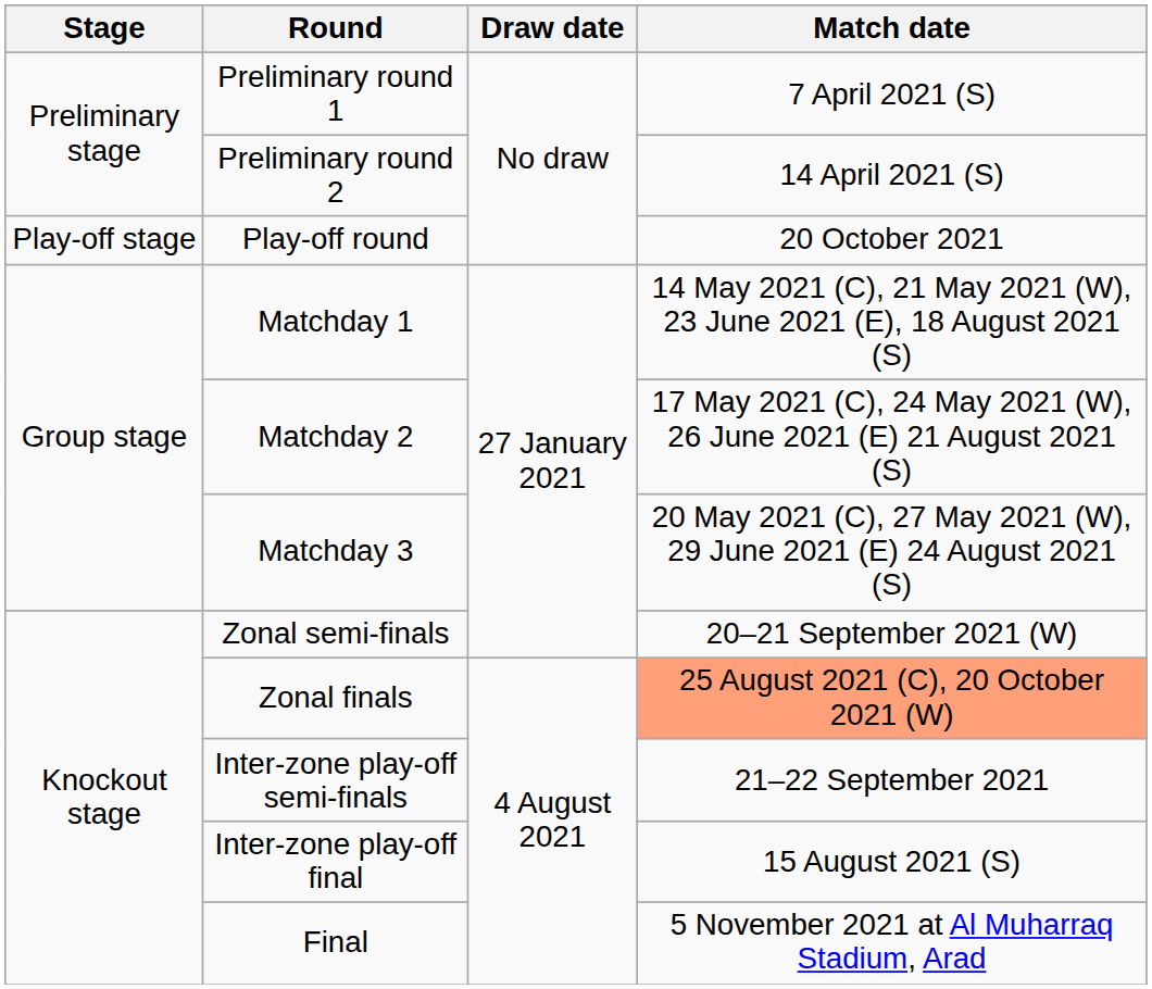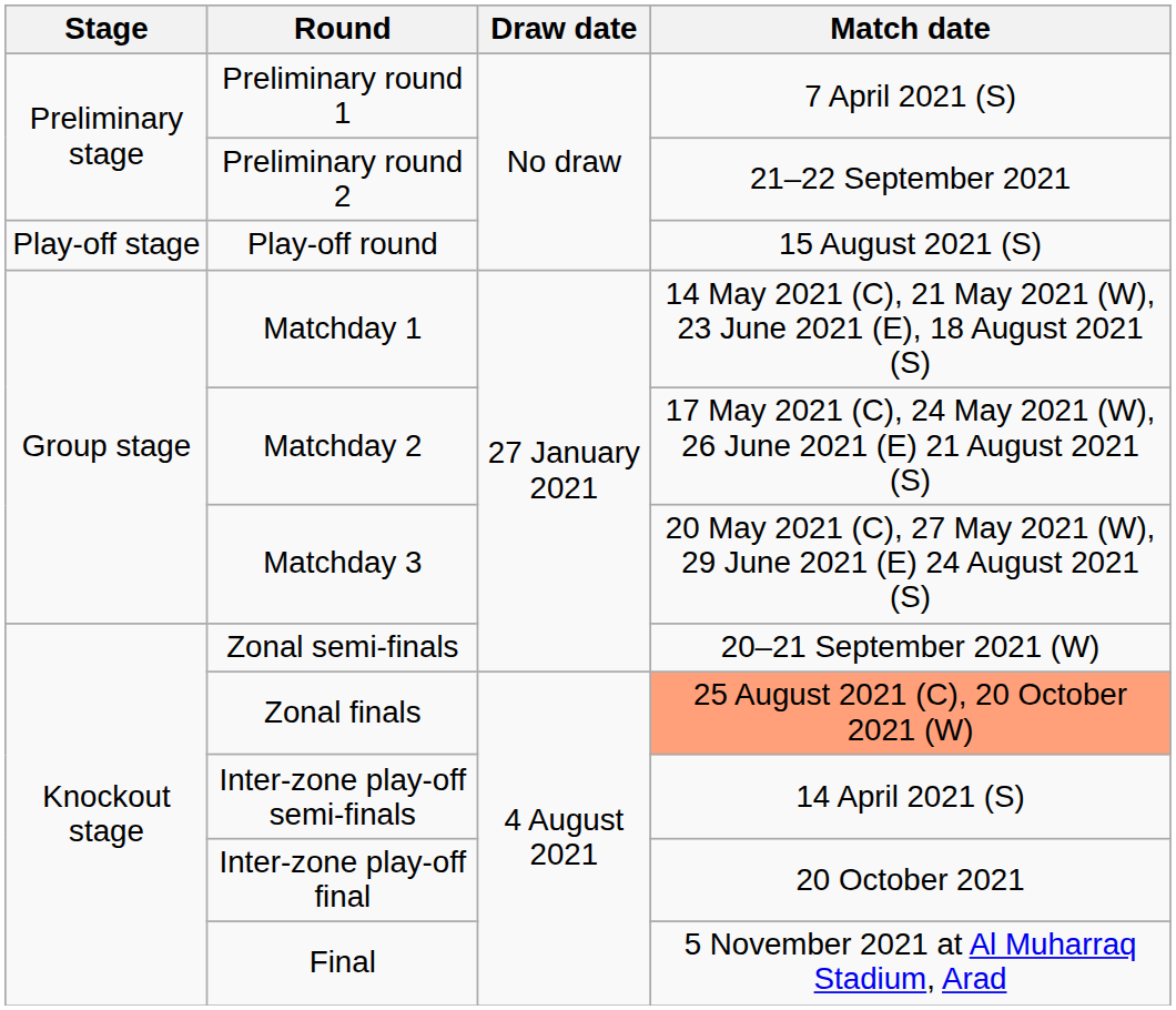 <table class="wikitable" style="text-align:center">
 <tr>
 <th>Stage</th>
 <th>Round</th>
 <th>Draw date</th>
 <th>Match date</th>
 </tr>
 <tr>
 <td rowspan=2>Preliminary stage</td>
 <td>Preliminary round 1</td>
 <td rowspan=3>No draw</td>
 <td>7 April 2021 (S)</td>
 </tr>
 <tr>
 <td>Preliminary round 2</td>
-<td>14 April 2021 (S)</td>
+<td>21–22 September 2021</td>
 </tr>
 <tr>
 <td>Play-off stage</td>
 <td>Play-off round</td>
-<td>20 October 2021</td>
+<td>15 August 2021 (S)</td>
 </tr>
 <tr>
 <td rowspan=3>Group stage</td>
 <td>Matchday 1</td>
 <td rowspan=4>27 January 2021</td>
 <td>14 May 2021 (C), 21 May 2021 (W), 23 June 2021 (E), 18 August 2021 (S)</td>
 </tr>
 <tr>
 <td>Matchday 2</td>
 <td>17 May 2021 (C), 24 May 2021 (W), 26 June 2021 (E) 21 August 2021 (S)</td>
 </tr>
 <tr>
 <td>Matchday 3</td>
 <td>20 May 2021 (C), 27 May 2021 (W), 29 June 2021 (E) 24 August 2021 (S)</td>
 </tr>
 <tr>
 <td rowspan=6>Knockout stage</td>
 <td>Zonal semi-finals</td>
 <td>20–21 September 2021 (W)</td>
 </tr>
 <tr>
 <td>Zonal finals</td>
 <td rowspan=4>4 August 2021</td>
 <td style="background: lightsalmon;">25 August 2021 (C), 20 October 2021 (W)</td>
 </tr>
 <tr>
 <td>Inter-zone play-off semi-finals</td>
-<td>21–22 September 2021</td>
+<td>14 April 2021 (S)</td>
 </tr>
 <tr>
 <td>Inter-zone play-off final</td>
-<td>15 August 2021 (S)</td>
+<td>20 October 2021</td>
 </tr>
 <tr>
 <td>Final</td>
 <td>5 November 2021 at <a href='#'>Al Muharraq Stadium</a>, <a href='#'>Arad</a></td>
 </tr>
 </table>
